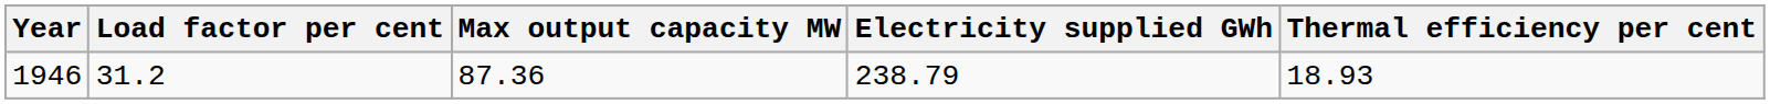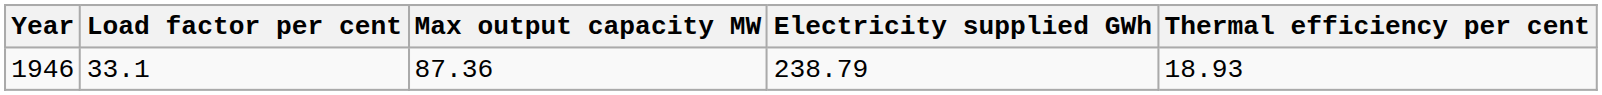 <table class="wikitable">
 <tr>
 <th>Year</th>
 <th>Load factor per cent</th>
 <th>Max output capacity  MW</th>
 <th>Electricity supplied GWh</th>
 <th>Thermal efficiency per cent</th>
 </tr>
 <tr>
 <td>1946</td>
-<td>31.2</td>
+<td>33.1</td>
 <td>87.36</td>
 <td>238.79</td>
 <td>18.93</td>
 </tr>
 </table>
